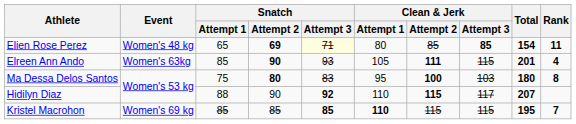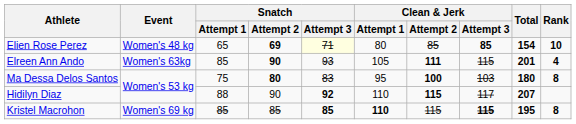 <table class="wikitable" border="1" style="font-size:90%">
 <tr>
 <th rowspan=2>Athlete</th>
 <th rowspan=2>Event</th>
 <th colspan=3>Snatch</th>
 <th colspan=3>Clean & Jerk</th>
 <th rowspan=2>Total</th>
 <th rowspan=2>Rank</th>
 </tr>
 <tr>
 <th>Attempt 1</th>
 <th>Attempt 2</th>
 <th>Attempt 3</th>
 <th>Attempt 1</th>
 <th>Attempt 2</th>
 <th>Attempt 3</th>
 </tr>
 <tr>
 <td><a href='#'>Elien Rose Perez</a></td>
 <td><a href='#'>Women's 48 kg</a></td>
 <td align=center>65</td>
 <td align=center><strong>69</strong></td>
 <td align=center style="background: lightyellow;"><s>71</s></td>
 <td align=center>80</td>
 <td align=center><s>85</s></td>
 <td align=center><strong>85</strong></td>
 <td align=center><strong>154</strong></td>
-<td align=center><strong>11</strong></td>
+<td align=center><strong>10</strong></td>
 </tr>
 <tr>
 <td><a href='#'>Elreen Ann Ando</a></td>
 <td><a href='#'>Women's 63kg</a></td>
 <td align=center>85</td>
 <td align=center><strong>90</strong></td>
 <td align=center><s>93</s></td>
 <td align=center>105</td>
 <td align=center><strong>111</strong></td>
 <td align=center><s>115</s></td>
 <td align=center><strong>201</strong></td>
 <td align=center><strong>4</strong></td>
 </tr>
 <tr>
 <td><a href='#'>Ma Dessa Delos Santos</a></td>
 <td rowspan=2><a href='#'>Women's 53 kg</a></td>
 <td align=center>75</td>
 <td align=center><strong>80</strong></td>
 <td align=center><s>83</s></td>
 <td align=center>95</td>
 <td align=center><strong>100</strong></td>
 <td align=center><s>103</s></td>
 <td align=center><strong>180</strong></td>
 <td align=center><strong>8</strong></td>
 </tr>
 <tr>
 <td><a href='#'>Hidilyn Diaz</a></td>
 <td align=center>88</td>
 <td align=center>90</td>
 <td align=center><strong>92</strong></td>
 <td align=center>110</td>
 <td align=center><strong>115</strong></td>
 <td align=center><s>117</s></td>
 <td align=center><strong>207</strong></td>
 <td align=center></td>
 </tr>
 <tr>
 <td><a href='#'>Kristel Macrohon</a></td>
 <td><a href='#'>Women's 69 kg</a></td>
 <td align=center><s>85</s></td>
 <td align=center><s>85</s></td>
 <td align=center><strong>85</strong></td>
 <td align=center><strong>110</strong></td>
 <td align=center><s>115</s></td>
-<td align=center><s>115</s></td>
+<td align=center><strong><s>115</s></strong></td>
 <td align=center><strong>195</strong></td>
-<td align=center><strong>7</strong></td>
+<td align=center><strong>8</strong></td>
 </tr>
 </table>
